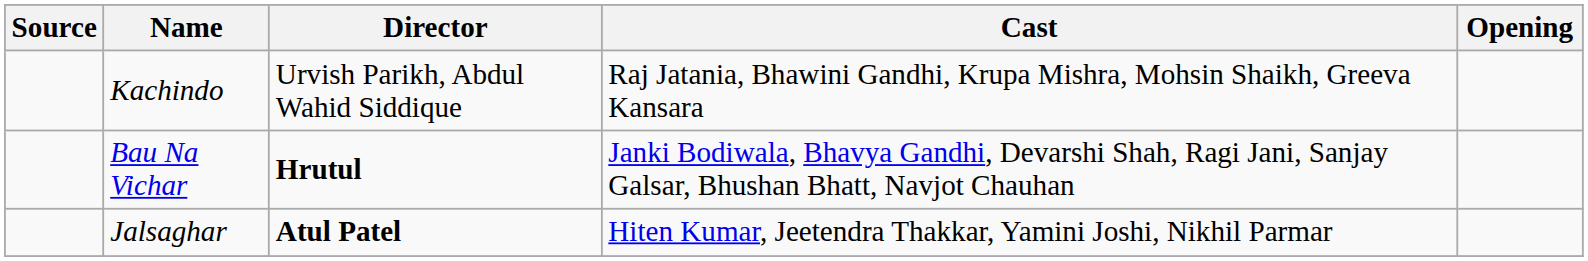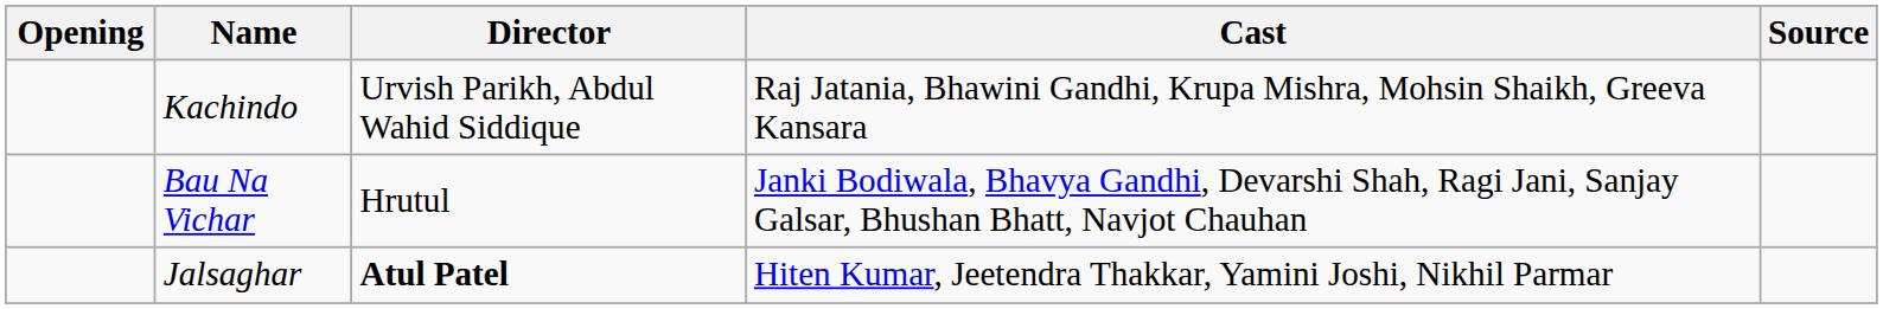 <table class="wikitable sortable">
 <tr>
-<th style="width:2%;">Source</th>
+<th style="width:8%;">Opening</th>
 <th>Name</th>
 <th>Director</th>
 <th>Cast</th>
-<th style="width:8%;">Opening</th>
+<th style="width:2%;">Source</th>
 </tr>
 <tr>
 <td></td>
 <td><em>Kachindo</em></td>
 <td>Urvish Parikh, Abdul Wahid Siddique</td>
 <td>Raj Jatania, Bhawini Gandhi, Krupa Mishra, Mohsin Shaikh, Greeva Kansara</td>
 <td></td>
 </tr>
 <tr>
 <td></td>
 <td><em><a href='#'>Bau Na Vichar</a></em></td>
-<td><strong>Hrutul</strong></td>
+<td>Hrutul</td>
 <td><a href='#'>Janki Bodiwala</a>, <a href='#'>Bhavya Gandhi</a>, Devarshi Shah, Ragi Jani, Sanjay Galsar, Bhushan Bhatt, Navjot Chauhan</td>
 <td></td>
 </tr>
 <tr>
 <td></td>
 <td><em>Jalsaghar</em></td>
 <td><strong>Atul Patel</strong></td>
 <td><a href='#'>Hiten Kumar</a>, Jeetendra Thakkar, Yamini Joshi, Nikhil Parmar</td>
 <td></td>
 </tr>
 </table>
